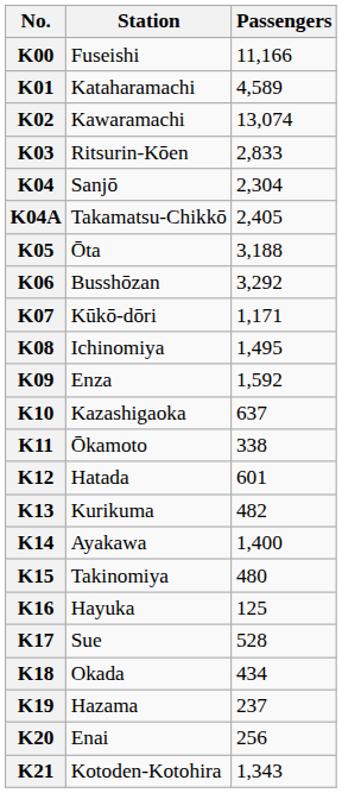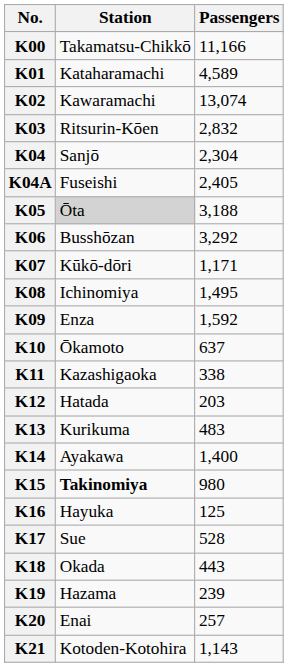 <table class="wikitable">
 <tr>
 <th>No.</th>
 <th>Station</th>
 <th>Passengers</th>
 </tr>
 <tr>
 <th>K00</th>
-<td>Fuseishi</td>
+<td>Takamatsu-Chikkō</td>
 <td>11,166</td>
 </tr>
 <tr>
 <th>K01</th>
 <td>Kataharamachi</td>
 <td>4,589</td>
 </tr>
 <tr>
 <th>K02</th>
 <td>Kawaramachi</td>
 <td>13,074</td>
 </tr>
 <tr>
 <th>K03</th>
 <td>Ritsurin-Kōen</td>
-<td>2,833</td>
+<td>2,832</td>
 </tr>
 <tr>
 <th>K04</th>
 <td>Sanjō</td>
 <td>2,304</td>
 </tr>
 <tr>
 <th>K04A</th>
-<td>Takamatsu-Chikkō</td>
+<td>Fuseishi</td>
 <td>2,405</td>
 </tr>
 <tr>
 <th>K05</th>
-<td>Ōta</td>
+<td style="background: lightgrey;">Ōta</td>
 <td>3,188</td>
 </tr>
 <tr>
 <th>K06</th>
 <td>Busshōzan</td>
 <td>3,292</td>
 </tr>
 <tr>
 <th>K07</th>
 <td>Kūkō-dōri</td>
 <td>1,171</td>
 </tr>
 <tr>
 <th>K08</th>
 <td>Ichinomiya</td>
 <td>1,495</td>
 </tr>
 <tr>
 <th>K09</th>
 <td>Enza</td>
 <td>1,592</td>
 </tr>
 <tr>
 <th>K10</th>
-<td>Kazashigaoka</td>
+<td>Ōkamoto</td>
 <td>637</td>
 </tr>
 <tr>
 <th>K11</th>
-<td>Ōkamoto</td>
+<td>Kazashigaoka</td>
 <td>338</td>
 </tr>
 <tr>
 <th>K12</th>
 <td>Hatada</td>
-<td>601</td>
+<td>203</td>
 </tr>
 <tr>
 <th>K13</th>
 <td>Kurikuma</td>
-<td>482</td>
+<td>483</td>
 </tr>
 <tr>
 <th>K14</th>
 <td>Ayakawa</td>
 <td>1,400</td>
 </tr>
 <tr>
 <th>K15</th>
-<td>Takinomiya</td>
-<td>480</td>
+<td><strong>Takinomiya</strong></td>
+<td>980</td>
 </tr>
 <tr>
 <th>K16</th>
 <td>Hayuka</td>
 <td>125</td>
 </tr>
 <tr>
 <th>K17</th>
 <td>Sue</td>
 <td>528</td>
 </tr>
 <tr>
 <th>K18</th>
 <td>Okada</td>
-<td>434</td>
+<td>443</td>
 </tr>
 <tr>
 <th>K19</th>
 <td>Hazama</td>
-<td>237</td>
+<td>239</td>
 </tr>
 <tr>
 <th>K20</th>
 <td>Enai</td>
-<td>256</td>
+<td>257</td>
 </tr>
 <tr>
 <th>K21</th>
 <td>Kotoden-Kotohira</td>
-<td>1,343</td>
+<td>1,143</td>
 </tr>
 </table>
